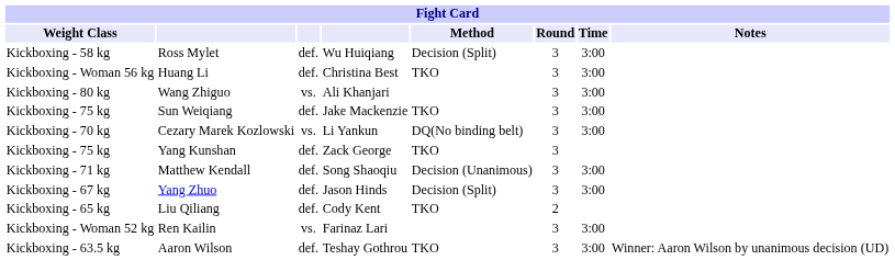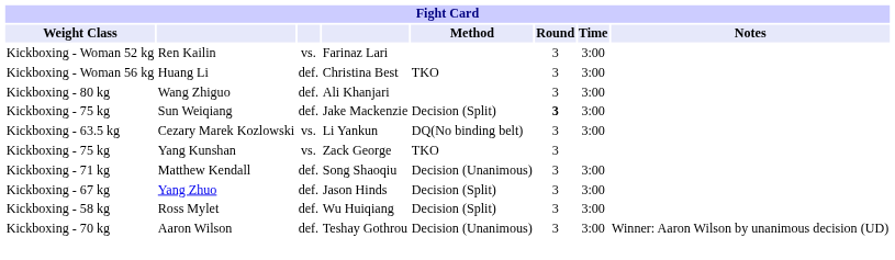 <table class="toccolours" style="font-size: 85%;">
 <tr>
 <th colspan="8" style="background-color: #ccf; color: #000080; text-align: center;"><strong>Fight Card</strong></th>
 </tr>
 <tr>
 <th colspan="1" style="background-color: #E6E8FA; color: #000000; text-align: center;">Weight Class</th>
 <th colspan="1" style="background-color: #E6E8FA; color: #000000; text-align: center;"></th>
 <th colspan="1" style="background-color: #E6E8FA; color: #000000; text-align: center;"></th>
 <th colspan="1" style="background-color: #E6E8FA; color: #000000; text-align: center;"></th>
 <th colspan="1" style="background-color: #E6E8FA; color: #000000; text-align: center;">Method</th>
 <th colspan="1" style="background-color: #E6E8FA; color: #000000; text-align: center;">Round</th>
 <th colspan="1" style="background-color: #E6E8FA; color: #000000; text-align: center;">Time</th>
 <th colspan="1" style="background-color: #E6E8FA; color: #000000; text-align: center;">Notes</th>
 </tr>
 <tr>
-<td>Kickboxing - 58 kg</td>
-<td> Ross Mylet</td>
-<td align=center>def.</td>
-<td> Wu Huiqiang</td>
-<td>Decision (Split)</td>
+<td>Kickboxing - Woman 52 kg</td>
+<td> Ren Kailin</td>
+<td align=center>vs.</td>
+<td> Farinaz Lari</td>
+<td></td>
 <td align=center>3</td>
 <td align=center>3:00</td>
 <td></td>
 </tr>
 <tr>
 <td>Kickboxing - Woman 56 kg</td>
 <td> Huang Li</td>
 <td align=center>def.</td>
 <td> Christina Best</td>
 <td>TKO</td>
 <td align=center>3</td>
 <td align=center>3:00</td>
 <td></td>
 </tr>
 <tr>
 <td>Kickboxing - 80 kg</td>
 <td> Wang Zhiguo</td>
-<td align=center>vs.</td>
+<td align=center>def.</td>
 <td> Ali Khanjari</td>
 <td></td>
 <td align=center>3</td>
 <td align=center>3:00</td>
 <td></td>
 </tr>
 <tr>
 <td>Kickboxing - 75 kg</td>
 <td> Sun Weiqiang</td>
 <td align=center>def.</td>
 <td> Jake Mackenzie</td>
-<td>TKO</td>
-<td align=center>3</td>
+<td>Decision (Split)</td>
+<td align=center><strong>3</strong></td>
 <td align=center>3:00</td>
 <td></td>
 </tr>
 <tr>
-<td>Kickboxing - 70 kg</td>
+<td>Kickboxing -  63.5 kg</td>
 <td> Cezary Marek Kozlowski</td>
 <td align=center>vs.</td>
 <td> Li Yankun</td>
 <td>DQ(No binding belt)</td>
 <td align=center>3</td>
 <td align=center>3:00</td>
 <td></td>
 </tr>
 <tr>
 <td>Kickboxing - 75 kg</td>
 <td> Yang Kunshan</td>
-<td align=center>def.</td>
+<td align=center>vs.</td>
 <td> Zack George</td>
 <td>TKO</td>
 <td align=center>3</td>
 <td align=center></td>
 <td></td>
 </tr>
 <tr>
 <td>Kickboxing - 71 kg</td>
 <td> Matthew Kendall</td>
 <td align=center>def.</td>
 <td> Song Shaoqiu</td>
 <td>Decision (Unanimous)</td>
 <td align=center>3</td>
 <td align=center>3:00</td>
 <td></td>
 </tr>
 <tr>
 <td>Kickboxing - 67 kg</td>
 <td> <a href='#'>Yang Zhuo</a></td>
 <td align=center>def.</td>
 <td> Jason Hinds</td>
 <td>Decision (Split)</td>
 <td align=center>3</td>
 <td align=center>3:00</td>
 <td></td>
 </tr>
 <tr>
-<td>Kickboxing - 65 kg</td>
-<td> Liu Qiliang</td>
+<td>Kickboxing - 58 kg</td>
+<td> Ross Mylet</td>
 <td align=center>def.</td>
-<td> Cody Kent</td>
-<td>TKO</td>
-<td align=center>2</td>
-<td align=center></td>
-<td></td>
-</tr>
-<tr>
-<td>Kickboxing - Woman 52 kg</td>
-<td> Ren Kailin</td>
-<td align=center>vs.</td>
-<td> Farinaz Lari</td>
-<td></td>
+<td> Wu Huiqiang</td>
+<td>Decision (Split)</td>
 <td align=center>3</td>
 <td align=center>3:00</td>
 <td></td>
 </tr>
 <tr>
-<td>Kickboxing -  63.5 kg</td>
+<td>Kickboxing - 70 kg</td>
 <td> Aaron Wilson</td>
 <td align=center>def.</td>
 <td> Teshay Gothrou</td>
-<td>TKO</td>
+<td>Decision (Unanimous)</td>
 <td align=center>3</td>
 <td align=center>3:00</td>
 <td>Winner: Aaron Wilson by unanimous decision (UD)</td>
 </tr>
 <tr>
 </tr>
 </table>
